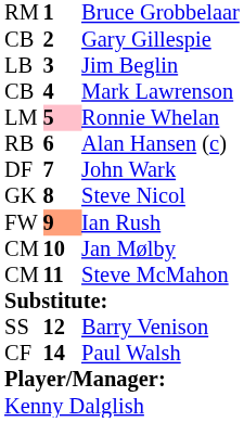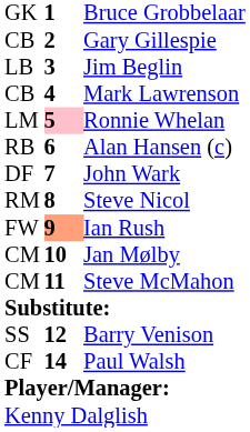 <table style="font-size:90%" cellspacing="0" cellpadding="0" align="center">
 <tr>
 <th width="25"></th>
 <th width="25"></th>
 </tr>
 <tr>
-<td>RM</td>
+<td>GK</td>
 <td><strong>1</strong></td>
 <td> <a href='#'>Bruce Grobbelaar</a></td>
 </tr>
 <tr>
 <td>CB</td>
 <td><strong>2</strong></td>
 <td> <a href='#'>Gary Gillespie</a></td>
 </tr>
 <tr>
 <td>LB</td>
 <td><strong>3</strong></td>
 <td> <a href='#'>Jim Beglin</a></td>
 </tr>
 <tr>
 <td>CB</td>
 <td><strong>4</strong></td>
 <td> <a href='#'>Mark Lawrenson</a></td>
 </tr>
 <tr>
 <td>LM</td>
 <td style="background: pink;"><strong>5</strong></td>
 <td> <a href='#'>Ronnie Whelan</a></td>
 </tr>
 <tr>
 <td>RB</td>
 <td><strong>6</strong></td>
 <td> <a href='#'>Alan Hansen</a> (<a href='#'>c</a>)</td>
 </tr>
 <tr>
 <td>DF</td>
 <td><strong>7</strong></td>
 <td> <a href='#'>John Wark</a></td>
 </tr>
 <tr>
-<td>GK</td>
+<td>RM</td>
 <td><strong>8</strong></td>
 <td> <a href='#'>Steve Nicol</a></td>
 <td></td>
 <td></td>
 </tr>
 <tr>
 <td>FW</td>
 <td style="background: lightsalmon;"><strong>9</strong></td>
 <td> <a href='#'>Ian Rush</a></td>
 </tr>
 <tr>
 <td>CM</td>
 <td><strong>10</strong></td>
 <td> <a href='#'>Jan Mølby</a></td>
 </tr>
 <tr>
 <td>CM</td>
 <td><strong>11</strong></td>
 <td> <a href='#'>Steve McMahon</a></td>
 <td></td>
 <td></td>
 </tr>
 <tr>
 <td colspan=4><strong>Substitute:</strong></td>
 </tr>
 <tr>
 <td>SS</td>
 <td><strong>12</strong></td>
 <td> <a href='#'>Barry Venison</a></td>
 <td></td>
 <td></td>
 </tr>
 <tr>
 <td>CF</td>
 <td><strong>14</strong></td>
 <td> <a href='#'>Paul Walsh</a></td>
 <td></td>
 <td></td>
 </tr>
 <tr>
 <td colspan=4><strong>Player/Manager:</strong></td>
 </tr>
 <tr>
 <td colspan="4"> <a href='#'>Kenny Dalglish</a></td>
 </tr>
 </table>
